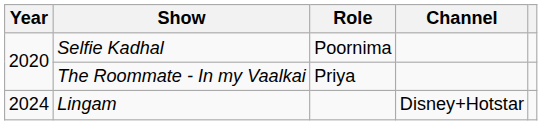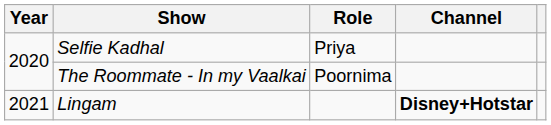 <table class="wikitable sortable">
 <tr>
 <th>Year</th>
 <th>Show</th>
 <th>Role</th>
 <th>Channel</th>
 <th></th>
 </tr>
 <tr>
 <td rowspan="2">2020</td>
 <td><em>Selfie Kadhal</em></td>
+<td>Priya</td>
+<td></td>
+<td></td>
+</tr>
+<tr>
+<td><em>The Roommate - In my Vaalkai</em></td>
 <td>Poornima</td>
 <td></td>
 <td></td>
 </tr>
 <tr>
-<td><em>The Roommate - In my Vaalkai</em></td>
-<td>Priya</td>
-<td></td>
-<td></td>
-</tr>
-<tr>
-<td>2024</td>
+<td>2021</td>
 <td><em>Lingam</em></td>
 <td></td>
-<td>Disney+Hotstar</td>
+<td><strong>Disney+Hotstar</strong></td>
 <td></td>
 </tr>
 </table>
